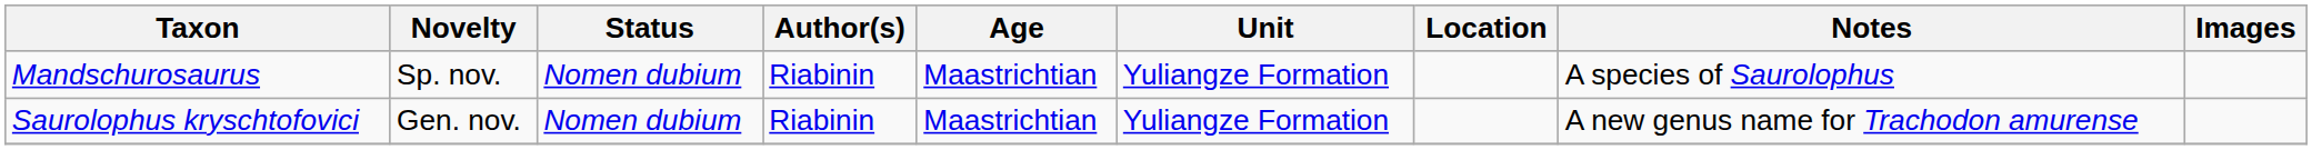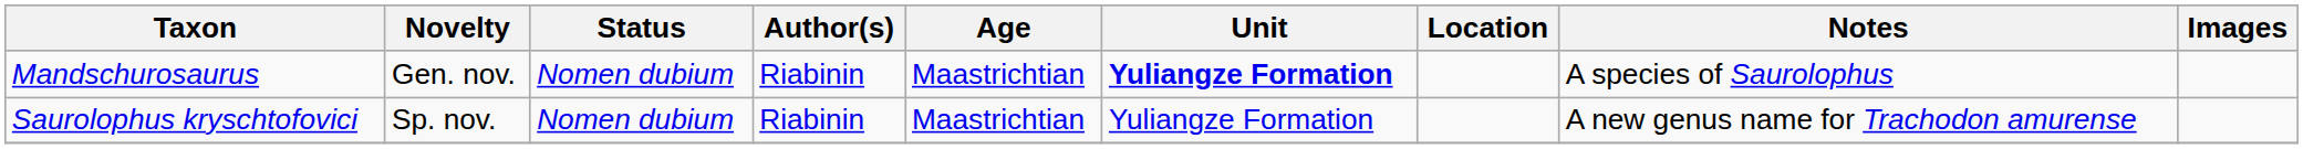 <table class="wikitable sortable" align="center" width="100%">
 <tr>
 <th>Taxon</th>
 <th>Novelty</th>
 <th>Status</th>
 <th>Author(s)</th>
 <th>Age</th>
 <th>Unit</th>
 <th>Location</th>
 <th>Notes</th>
 <th>Images</th>
 </tr>
 <tr>
 <td><em><a href='#'>Mandschurosaurus</a></em></td>
-<td>Sp. nov.</td>
+<td>Gen. nov.</td>
 <td><em><a href='#'>Nomen dubium</a></em></td>
 <td><a href='#'>Riabinin</a></td>
 <td><a href='#'>Maastrichtian</a></td>
-<td><a href='#'>Yuliangze Formation</a></td>
+<td><strong><a href='#'>Yuliangze Formation</a></strong></td>
 <td></td>
 <td>A species of <em><a href='#'>Saurolophus</a></em></td>
 <td></td>
 </tr>
 <tr>
 <td><em><a href='#'>Saurolophus kryschtofovici</a></em></td>
-<td>Gen. nov.</td>
+<td>Sp. nov.</td>
 <td><em><a href='#'>Nomen dubium</a></em></td>
 <td><a href='#'>Riabinin</a></td>
 <td><a href='#'>Maastrichtian</a></td>
 <td><a href='#'>Yuliangze Formation</a></td>
 <td></td>
 <td>A new genus name for <em><a href='#'>Trachodon amurense</a></em></td>
 <td></td>
 </tr>
 <tr>
 </tr>
 </table>
